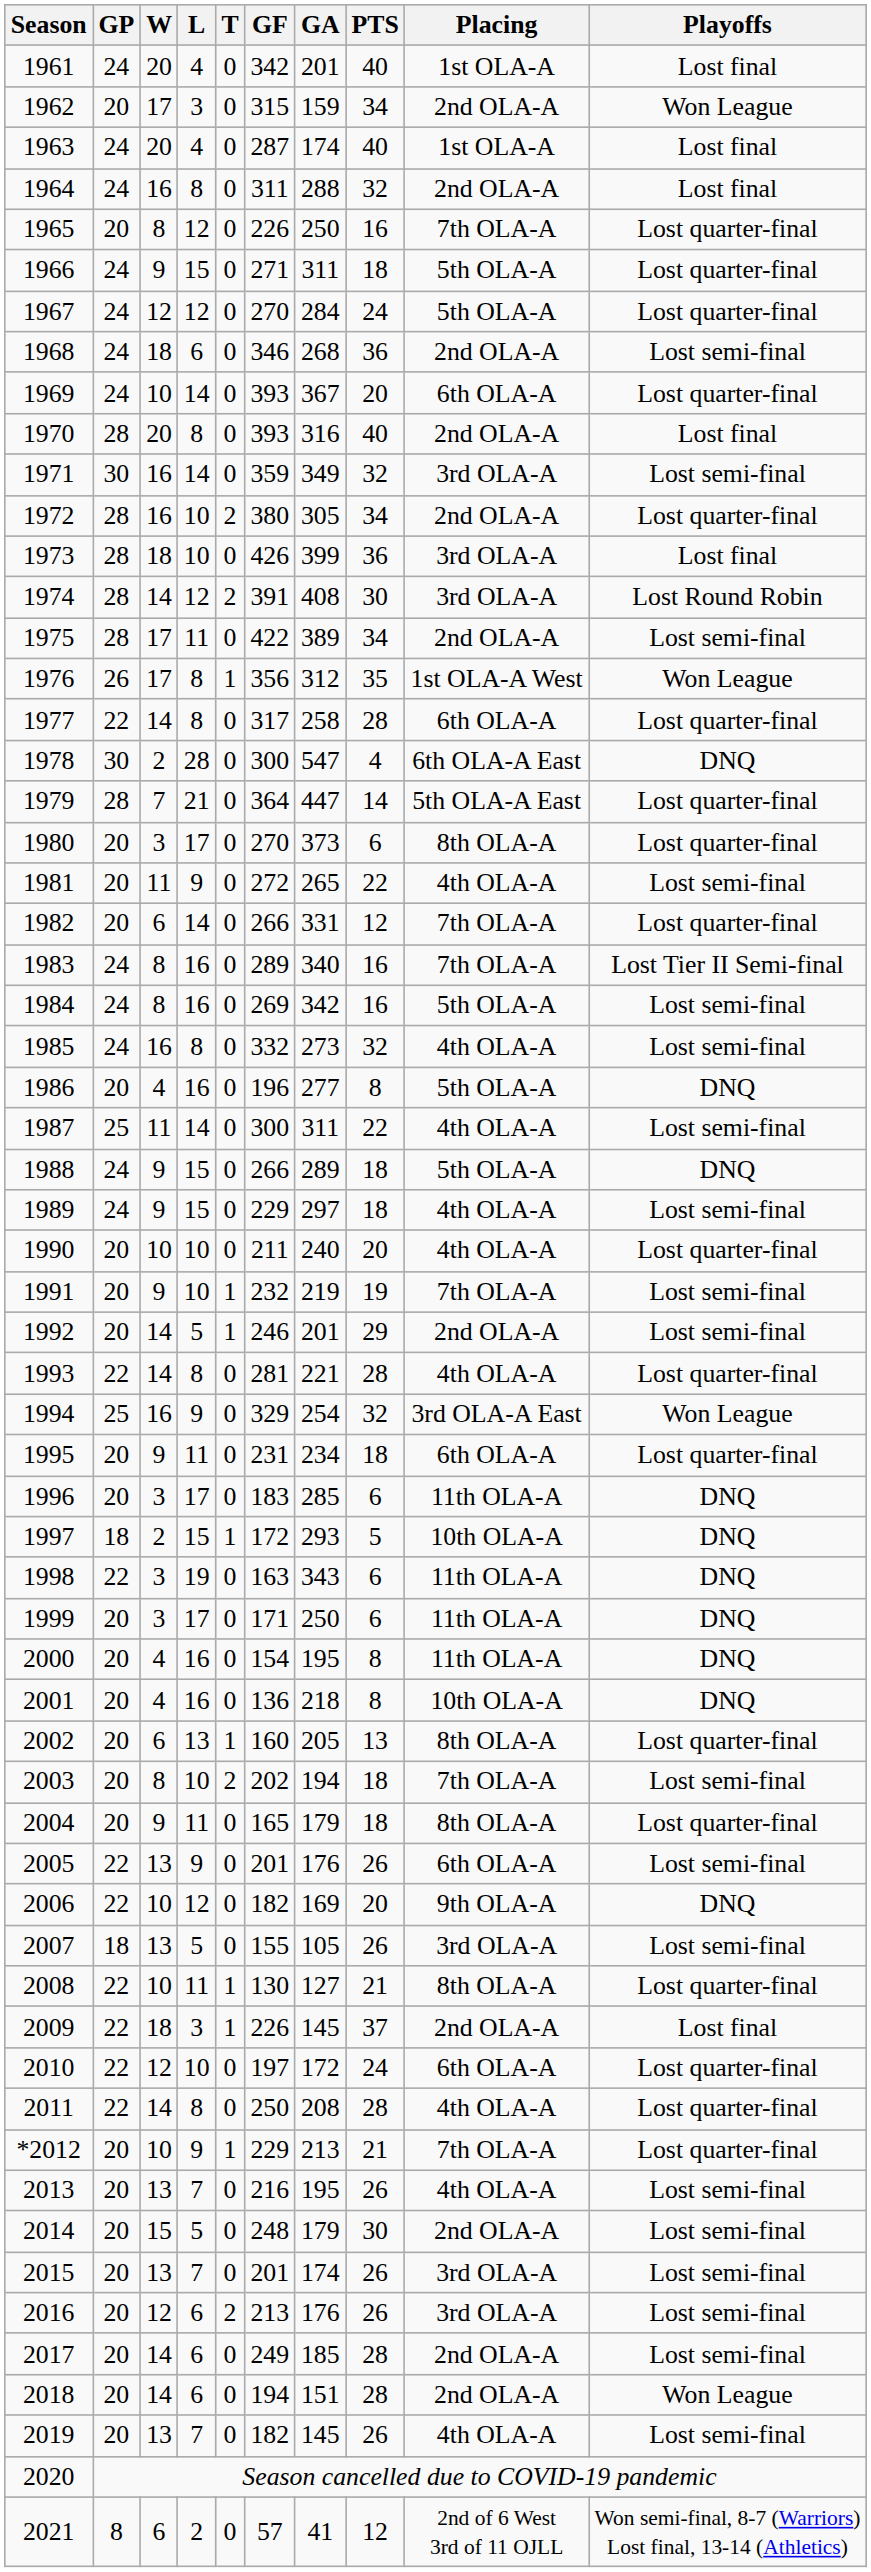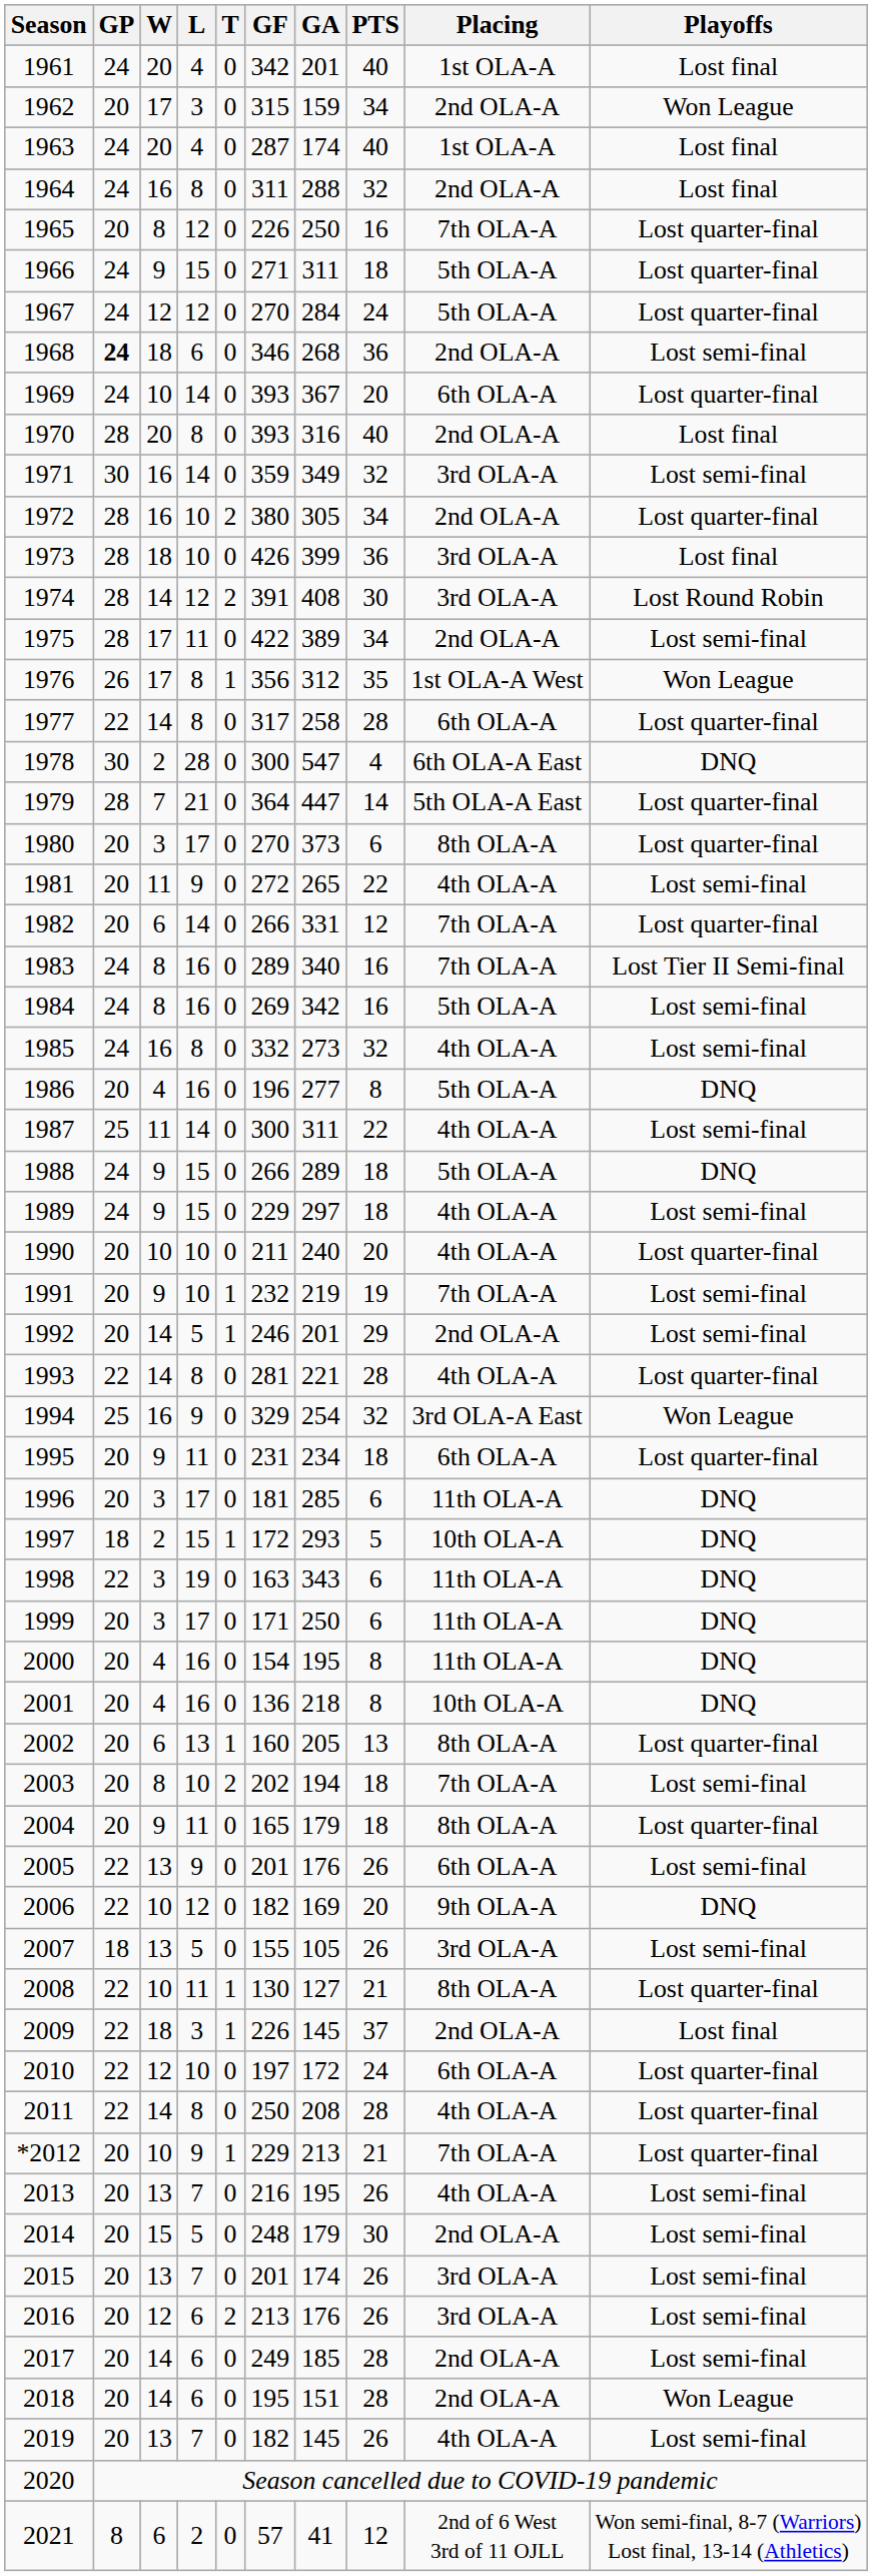 <table class="wikitable" style="text-align:center">
 <tr>
 <th>Season</th>
 <th>GP</th>
 <th>W</th>
 <th>L</th>
 <th>T</th>
 <th>GF</th>
 <th>GA</th>
 <th>PTS</th>
 <th>Placing</th>
 <th>Playoffs</th>
 </tr>
 <tr>
 <td>1961</td>
 <td>24</td>
 <td>20</td>
 <td>4</td>
 <td>0</td>
 <td>342</td>
 <td>201</td>
 <td>40</td>
 <td>1st OLA-A</td>
 <td>Lost final</td>
 </tr>
 <tr>
 <td>1962</td>
 <td>20</td>
 <td>17</td>
 <td>3</td>
 <td>0</td>
 <td>315</td>
 <td>159</td>
 <td>34</td>
 <td>2nd OLA-A</td>
 <td>Won League</td>
 </tr>
 <tr>
 <td>1963</td>
 <td>24</td>
 <td>20</td>
 <td>4</td>
 <td>0</td>
 <td>287</td>
 <td>174</td>
 <td>40</td>
 <td>1st OLA-A</td>
 <td>Lost final</td>
 </tr>
 <tr>
 <td>1964</td>
 <td>24</td>
 <td>16</td>
 <td>8</td>
 <td>0</td>
 <td>311</td>
 <td>288</td>
 <td>32</td>
 <td>2nd OLA-A</td>
 <td>Lost final</td>
 </tr>
 <tr>
 <td>1965</td>
 <td>20</td>
 <td>8</td>
 <td>12</td>
 <td>0</td>
 <td>226</td>
 <td>250</td>
 <td>16</td>
 <td>7th OLA-A</td>
 <td>Lost quarter-final</td>
 </tr>
 <tr>
 <td>1966</td>
 <td>24</td>
 <td>9</td>
 <td>15</td>
 <td>0</td>
 <td>271</td>
 <td>311</td>
 <td>18</td>
 <td>5th OLA-A</td>
 <td>Lost quarter-final</td>
 </tr>
 <tr>
 <td>1967</td>
 <td>24</td>
 <td>12</td>
 <td>12</td>
 <td>0</td>
 <td>270</td>
 <td>284</td>
 <td>24</td>
 <td>5th OLA-A</td>
 <td>Lost quarter-final</td>
 </tr>
 <tr>
 <td>1968</td>
-<td>24</td>
+<td><strong>24</strong></td>
 <td>18</td>
 <td>6</td>
 <td>0</td>
 <td>346</td>
 <td>268</td>
 <td>36</td>
 <td>2nd OLA-A</td>
 <td>Lost semi-final</td>
 </tr>
 <tr>
 <td>1969</td>
 <td>24</td>
 <td>10</td>
 <td>14</td>
 <td>0</td>
 <td>393</td>
 <td>367</td>
 <td>20</td>
 <td>6th OLA-A</td>
 <td>Lost quarter-final</td>
 </tr>
 <tr>
 <td>1970</td>
 <td>28</td>
 <td>20</td>
 <td>8</td>
 <td>0</td>
 <td>393</td>
 <td>316</td>
 <td>40</td>
 <td>2nd OLA-A</td>
 <td>Lost final</td>
 </tr>
 <tr>
 <td>1971</td>
 <td>30</td>
 <td>16</td>
 <td>14</td>
 <td>0</td>
 <td>359</td>
 <td>349</td>
 <td>32</td>
 <td>3rd OLA-A</td>
 <td>Lost semi-final</td>
 </tr>
 <tr>
 <td>1972</td>
 <td>28</td>
 <td>16</td>
 <td>10</td>
 <td>2</td>
 <td>380</td>
 <td>305</td>
 <td>34</td>
 <td>2nd OLA-A</td>
 <td>Lost quarter-final</td>
 </tr>
 <tr>
 <td>1973</td>
 <td>28</td>
 <td>18</td>
 <td>10</td>
 <td>0</td>
 <td>426</td>
 <td>399</td>
 <td>36</td>
 <td>3rd OLA-A</td>
 <td>Lost final</td>
 </tr>
 <tr>
 <td>1974</td>
 <td>28</td>
 <td>14</td>
 <td>12</td>
 <td>2</td>
 <td>391</td>
 <td>408</td>
 <td>30</td>
 <td>3rd OLA-A</td>
 <td>Lost Round Robin</td>
 </tr>
 <tr>
 <td>1975</td>
 <td>28</td>
 <td>17</td>
 <td>11</td>
 <td>0</td>
 <td>422</td>
 <td>389</td>
 <td>34</td>
 <td>2nd OLA-A</td>
 <td>Lost semi-final</td>
 </tr>
 <tr>
 <td>1976</td>
 <td>26</td>
 <td>17</td>
 <td>8</td>
 <td>1</td>
 <td>356</td>
 <td>312</td>
 <td>35</td>
 <td>1st OLA-A West</td>
 <td>Won League</td>
 </tr>
 <tr>
 <td>1977</td>
 <td>22</td>
 <td>14</td>
 <td>8</td>
 <td>0</td>
 <td>317</td>
 <td>258</td>
 <td>28</td>
 <td>6th OLA-A</td>
 <td>Lost quarter-final</td>
 </tr>
 <tr>
 <td>1978</td>
 <td>30</td>
 <td>2</td>
 <td>28</td>
 <td>0</td>
 <td>300</td>
 <td>547</td>
 <td>4</td>
 <td>6th OLA-A East</td>
 <td>DNQ</td>
 </tr>
 <tr>
 <td>1979</td>
 <td>28</td>
 <td>7</td>
 <td>21</td>
 <td>0</td>
 <td>364</td>
 <td>447</td>
 <td>14</td>
 <td>5th OLA-A East</td>
 <td>Lost quarter-final</td>
 </tr>
 <tr>
 <td>1980</td>
 <td>20</td>
 <td>3</td>
 <td>17</td>
 <td>0</td>
 <td>270</td>
 <td>373</td>
 <td>6</td>
 <td>8th OLA-A</td>
 <td>Lost quarter-final</td>
 </tr>
 <tr>
 <td>1981</td>
 <td>20</td>
 <td>11</td>
 <td>9</td>
 <td>0</td>
 <td>272</td>
 <td>265</td>
 <td>22</td>
 <td>4th OLA-A</td>
 <td>Lost semi-final</td>
 </tr>
 <tr>
 <td>1982</td>
 <td>20</td>
 <td>6</td>
 <td>14</td>
 <td>0</td>
 <td>266</td>
 <td>331</td>
 <td>12</td>
 <td>7th OLA-A</td>
 <td>Lost quarter-final</td>
 </tr>
 <tr>
 <td>1983</td>
 <td>24</td>
 <td>8</td>
 <td>16</td>
 <td>0</td>
 <td>289</td>
 <td>340</td>
 <td>16</td>
 <td>7th OLA-A</td>
 <td>Lost Tier II Semi-final</td>
 </tr>
 <tr>
 <td>1984</td>
 <td>24</td>
 <td>8</td>
 <td>16</td>
 <td>0</td>
 <td>269</td>
 <td>342</td>
 <td>16</td>
 <td>5th OLA-A</td>
 <td>Lost semi-final</td>
 </tr>
 <tr>
 <td>1985</td>
 <td>24</td>
 <td>16</td>
 <td>8</td>
 <td>0</td>
 <td>332</td>
 <td>273</td>
 <td>32</td>
 <td>4th OLA-A</td>
 <td>Lost semi-final</td>
 </tr>
 <tr>
 <td>1986</td>
 <td>20</td>
 <td>4</td>
 <td>16</td>
 <td>0</td>
 <td>196</td>
 <td>277</td>
 <td>8</td>
 <td>5th OLA-A</td>
 <td>DNQ</td>
 </tr>
 <tr>
 <td>1987</td>
 <td>25</td>
 <td>11</td>
 <td>14</td>
 <td>0</td>
 <td>300</td>
 <td>311</td>
 <td>22</td>
 <td>4th OLA-A</td>
 <td>Lost semi-final</td>
 </tr>
 <tr>
 <td>1988</td>
 <td>24</td>
 <td>9</td>
 <td>15</td>
 <td>0</td>
 <td>266</td>
 <td>289</td>
 <td>18</td>
 <td>5th OLA-A</td>
 <td>DNQ</td>
 </tr>
 <tr>
 <td>1989</td>
 <td>24</td>
 <td>9</td>
 <td>15</td>
 <td>0</td>
 <td>229</td>
 <td>297</td>
 <td>18</td>
 <td>4th OLA-A</td>
 <td>Lost semi-final</td>
 </tr>
 <tr>
 <td>1990</td>
 <td>20</td>
 <td>10</td>
 <td>10</td>
 <td>0</td>
 <td>211</td>
 <td>240</td>
 <td>20</td>
 <td>4th OLA-A</td>
 <td>Lost quarter-final</td>
 </tr>
 <tr>
 <td>1991</td>
 <td>20</td>
 <td>9</td>
 <td>10</td>
 <td>1</td>
 <td>232</td>
 <td>219</td>
 <td>19</td>
 <td>7th OLA-A</td>
 <td>Lost semi-final</td>
 </tr>
 <tr>
 <td>1992</td>
 <td>20</td>
 <td>14</td>
 <td>5</td>
 <td>1</td>
 <td>246</td>
 <td>201</td>
 <td>29</td>
 <td>2nd OLA-A</td>
 <td>Lost semi-final</td>
 </tr>
 <tr>
 <td>1993</td>
 <td>22</td>
 <td>14</td>
 <td>8</td>
 <td>0</td>
 <td>281</td>
 <td>221</td>
 <td>28</td>
 <td>4th OLA-A</td>
 <td>Lost quarter-final</td>
 </tr>
 <tr>
 <td>1994</td>
 <td>25</td>
 <td>16</td>
 <td>9</td>
 <td>0</td>
 <td>329</td>
 <td>254</td>
 <td>32</td>
 <td>3rd OLA-A East</td>
 <td>Won League</td>
 </tr>
 <tr>
 <td>1995</td>
 <td>20</td>
 <td>9</td>
 <td>11</td>
 <td>0</td>
 <td>231</td>
 <td>234</td>
 <td>18</td>
 <td>6th OLA-A</td>
 <td>Lost quarter-final</td>
 </tr>
 <tr>
 <td>1996</td>
 <td>20</td>
 <td>3</td>
 <td>17</td>
 <td>0</td>
-<td>183</td>
+<td>181</td>
 <td>285</td>
 <td>6</td>
 <td>11th OLA-A</td>
 <td>DNQ</td>
 </tr>
 <tr>
 <td>1997</td>
 <td>18</td>
 <td>2</td>
 <td>15</td>
 <td>1</td>
 <td>172</td>
 <td>293</td>
 <td>5</td>
 <td>10th OLA-A</td>
 <td>DNQ</td>
 </tr>
 <tr>
 <td>1998</td>
 <td>22</td>
 <td>3</td>
 <td>19</td>
 <td>0</td>
 <td>163</td>
 <td>343</td>
 <td>6</td>
 <td>11th OLA-A</td>
 <td>DNQ</td>
 </tr>
 <tr>
 <td>1999</td>
 <td>20</td>
 <td>3</td>
 <td>17</td>
 <td>0</td>
 <td>171</td>
 <td>250</td>
 <td>6</td>
 <td>11th OLA-A</td>
 <td>DNQ</td>
 </tr>
 <tr>
 <td>2000</td>
 <td>20</td>
 <td>4</td>
 <td>16</td>
 <td>0</td>
 <td>154</td>
 <td>195</td>
 <td>8</td>
 <td>11th OLA-A</td>
 <td>DNQ</td>
 </tr>
 <tr>
 <td>2001</td>
 <td>20</td>
 <td>4</td>
 <td>16</td>
 <td>0</td>
 <td>136</td>
 <td>218</td>
 <td>8</td>
 <td>10th OLA-A</td>
 <td>DNQ</td>
 </tr>
 <tr>
 <td>2002</td>
 <td>20</td>
 <td>6</td>
 <td>13</td>
 <td>1</td>
 <td>160</td>
 <td>205</td>
 <td>13</td>
 <td>8th OLA-A</td>
 <td>Lost quarter-final</td>
 </tr>
 <tr>
 <td>2003</td>
 <td>20</td>
 <td>8</td>
 <td>10</td>
 <td>2</td>
 <td>202</td>
 <td>194</td>
 <td>18</td>
 <td>7th OLA-A</td>
 <td>Lost semi-final</td>
 </tr>
 <tr>
 <td>2004</td>
 <td>20</td>
 <td>9</td>
 <td>11</td>
 <td>0</td>
 <td>165</td>
 <td>179</td>
 <td>18</td>
 <td>8th OLA-A</td>
 <td>Lost quarter-final</td>
 </tr>
 <tr>
 <td>2005</td>
 <td>22</td>
 <td>13</td>
 <td>9</td>
 <td>0</td>
 <td>201</td>
 <td>176</td>
 <td>26</td>
 <td>6th OLA-A</td>
 <td>Lost semi-final</td>
 </tr>
 <tr>
 <td>2006</td>
 <td>22</td>
 <td>10</td>
 <td>12</td>
 <td>0</td>
 <td>182</td>
 <td>169</td>
 <td>20</td>
 <td>9th OLA-A</td>
 <td>DNQ</td>
 </tr>
 <tr>
 <td>2007</td>
 <td>18</td>
 <td>13</td>
 <td>5</td>
 <td>0</td>
 <td>155</td>
 <td>105</td>
 <td>26</td>
 <td>3rd OLA-A</td>
 <td>Lost semi-final</td>
 </tr>
 <tr>
 <td>2008</td>
 <td>22</td>
 <td>10</td>
 <td>11</td>
 <td>1</td>
 <td>130</td>
 <td>127</td>
 <td>21</td>
 <td>8th OLA-A</td>
 <td>Lost quarter-final</td>
 </tr>
 <tr>
 <td>2009</td>
 <td>22</td>
 <td>18</td>
 <td>3</td>
 <td>1</td>
 <td>226</td>
 <td>145</td>
 <td>37</td>
 <td>2nd OLA-A</td>
 <td>Lost final</td>
 </tr>
 <tr>
 <td>2010</td>
 <td>22</td>
 <td>12</td>
 <td>10</td>
 <td>0</td>
 <td>197</td>
 <td>172</td>
 <td>24</td>
 <td>6th OLA-A</td>
 <td>Lost quarter-final</td>
 </tr>
 <tr>
 <td>2011</td>
 <td>22</td>
 <td>14</td>
 <td>8</td>
 <td>0</td>
 <td>250</td>
 <td>208</td>
 <td>28</td>
 <td>4th OLA-A</td>
 <td>Lost quarter-final</td>
 </tr>
 <tr>
 <td>*2012</td>
 <td>20</td>
 <td>10</td>
 <td>9</td>
 <td>1</td>
 <td>229</td>
 <td>213</td>
 <td>21</td>
 <td>7th OLA-A</td>
 <td>Lost quarter-final</td>
 </tr>
 <tr>
 <td>2013</td>
 <td>20</td>
 <td>13</td>
 <td>7</td>
 <td>0</td>
 <td>216</td>
 <td>195</td>
 <td>26</td>
 <td>4th OLA-A</td>
 <td>Lost semi-final</td>
 </tr>
 <tr>
 <td>2014</td>
 <td>20</td>
 <td>15</td>
 <td>5</td>
 <td>0</td>
 <td>248</td>
 <td>179</td>
 <td>30</td>
 <td>2nd OLA-A</td>
 <td>Lost semi-final</td>
 </tr>
 <tr>
 <td>2015</td>
 <td>20</td>
 <td>13</td>
 <td>7</td>
 <td>0</td>
 <td>201</td>
 <td>174</td>
 <td>26</td>
 <td>3rd OLA-A</td>
 <td>Lost semi-final</td>
 </tr>
 <tr>
 <td>2016</td>
 <td>20</td>
 <td>12</td>
 <td>6</td>
 <td>2</td>
 <td>213</td>
 <td>176</td>
 <td>26</td>
 <td>3rd OLA-A</td>
 <td>Lost semi-final</td>
 </tr>
 <tr>
 <td>2017</td>
 <td>20</td>
 <td>14</td>
 <td>6</td>
 <td>0</td>
 <td>249</td>
 <td>185</td>
 <td>28</td>
 <td>2nd OLA-A</td>
 <td>Lost semi-final</td>
 </tr>
 <tr>
 <td>2018</td>
 <td>20</td>
 <td>14</td>
 <td>6</td>
 <td>0</td>
-<td>194</td>
+<td>195</td>
 <td>151</td>
 <td>28</td>
 <td>2nd OLA-A</td>
 <td>Won League</td>
 </tr>
 <tr>
 <td>2019</td>
 <td>20</td>
 <td>13</td>
 <td>7</td>
 <td>0</td>
 <td>182</td>
 <td>145</td>
 <td>26</td>
 <td>4th OLA-A</td>
 <td>Lost semi-final</td>
 </tr>
 <tr>
 <td>2020</td>
 <td colspan="9"><em>Season cancelled due to COVID-19 pandemic</em></td>
 </tr>
 <tr>
 <td>2021</td>
 <td>8</td>
 <td>6</td>
 <td>2</td>
 <td>0</td>
 <td>57</td>
 <td>41</td>
 <td>12</td>
 <td><small>2nd of 6 West<br>3rd of 11 OJLL</small></td>
 <td><small>Won semi-final, 8-7 (<a href='#'>Warriors</a>)<br>Lost final, 13-14 (<a href='#'>Athletics</a>)</small></td>
 </tr>
 </table>
